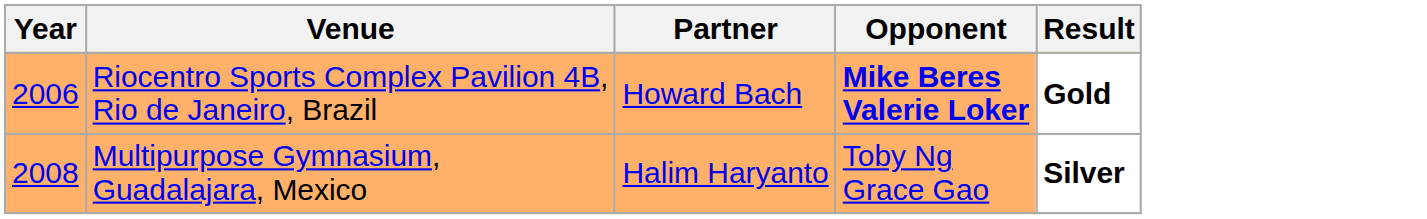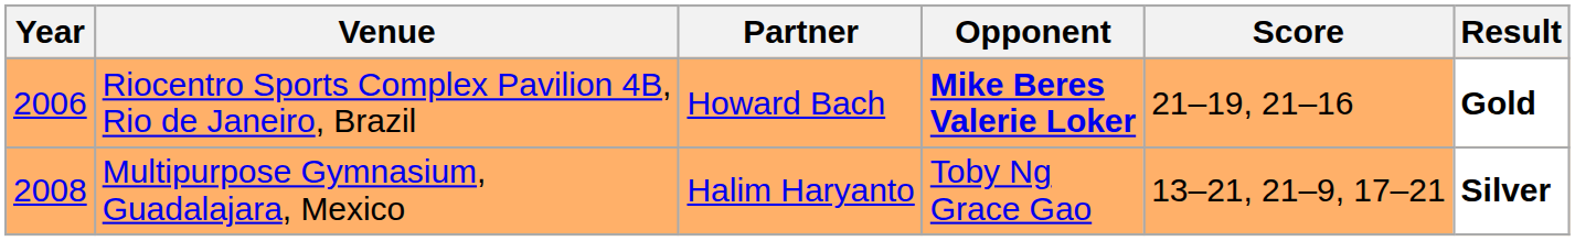 <table class="sortable wikitable" style="font-size: 90%;">
 <tr>
 <th>Year</th>
 <th>Venue</th>
 <th>Partner</th>
 <th>Opponent</th>
+<th>Score</th>
 <th>Result</th>
 </tr>
 <tr style="background:#FFB069">
 <td align="center"><a href='#'>2006</a></td>
 <td align="left"><a href='#'>Riocentro Sports Complex Pavilion 4B</a>,<br><a href='#'>Rio de Janeiro</a>, Brazil</td>
 <td align="left"> <a href='#'>Howard Bach</a></td>
 <td align="left"><strong> <a href='#'>Mike Beres</a> <br>  <a href='#'>Valerie Loker</a></strong></td>
+<td align="left">21–19, 21–16</td>
 <td style="text-align:left; background:white"> <strong>Gold</strong></td>
 </tr>
 <tr style="background:#FFB069">
 <td align="center"><a href='#'>2008</a></td>
 <td align="left"><a href='#'>Multipurpose Gymnasium</a>,<br><a href='#'>Guadalajara</a>, Mexico</td>
 <td align="left"> <a href='#'>Halim Haryanto</a></td>
 <td align="left"> <a href='#'>Toby Ng</a> <br>  <a href='#'>Grace Gao</a></td>
+<td align="left">13–21, 21–9, 17–21</td>
 <td style="text-align:left; background:white"> <strong>Silver</strong></td>
 </tr>
 </table>
